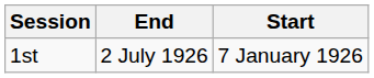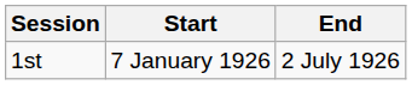 <table class="wikitable">
 <tr>
 <th>Session</th>
+<th>Start</th>
 <th>End</th>
-<th>Start</th>
 </tr>
 <tr>
 <td>1st</td>
+<td>7 January 1926</td>
 <td>2 July 1926</td>
-<td>7 January 1926</td>
 </tr>
 </table>
